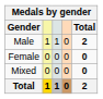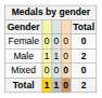 <table class=wikitable style=font-size:85%;float:right;text-align:center>
 <tr>
 <th colspan=5>Medals by gender</th>
 </tr>
 <tr>
 <th>Gender</th>
 <td bgcolor=F7F6A8></td>
 <td bgcolor=DCE5E5></td>
 <td bgcolor=FFDAB9></td>
 <th>Total</th>
 </tr>
 <tr>
+<td>Female</td>
+<td bgcolor=F7F6A8>0</td>
+<td bgcolor=DCE5E5>0</td>
+<td bgcolor=FFDAB9>0</td>
+<td><strong>0</strong></td>
+</tr>
+<tr>
 <td>Male</td>
 <td bgcolor=F7F6A8>1</td>
 <td bgcolor=DCE5E5>1</td>
 <td bgcolor=FFDAB9>0</td>
 <td><strong>2</strong></td>
 </tr>
 <tr>
-<td>Female</td>
-<td bgcolor=F7F6A8>0</td>
-<td bgcolor=DCE5E5>0</td>
-<td bgcolor=FFDAB9>0</td>
-<td><strong>0</strong></td>
-</tr>
-<tr>
 <td>Mixed</td>
 <td bgcolor=F7F6A8>0</td>
 <td bgcolor=DCE5E5>0</td>
-<td bgcolor=FFDAB9>0</td>
+<td bgcolor=FFDAB9><strong>0</strong></td>
 <td><strong>0</strong></td>
 </tr>
 <tr>
 <th>Total</th>
 <th style=background:gold>1</th>
 <th style=background:silver>1</th>
 <th style=background:#c96>0</th>
 <th>2</th>
 </tr>
 </table>
